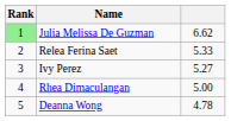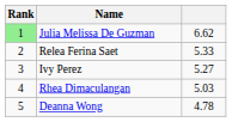 <table class="wikitable" style="font-size:90%">
 <tr>
 <th width=30>Rank</th>
 <th width=180>Name</th>
 <th width=50></th>
 </tr>
 <tr>
 <td align=center style="background: lightgreen;">1</td>
 <td><a href='#'>Julia Melissa De Guzman</a></td>
 <td align=center>6.62</td>
 </tr>
 <tr>
 <td align=center>2</td>
 <td>Relea Ferina Saet</td>
 <td align=center>5.33</td>
 </tr>
 <tr>
 <td align=center>3</td>
 <td>Ivy Perez</td>
 <td align=center>5.27</td>
 </tr>
 <tr>
 <td align=center>4</td>
 <td><a href='#'>Rhea Dimaculangan</a></td>
-<td align=center>5.00</td>
+<td align=center>5.03</td>
 </tr>
 <tr>
 <td align=center>5</td>
 <td><a href='#'>Deanna Wong</a></td>
 <td align=center>4.78</td>
 </tr>
 </table>
